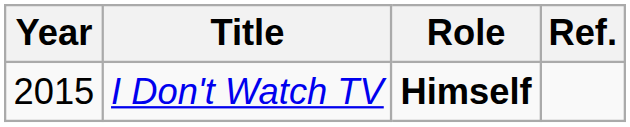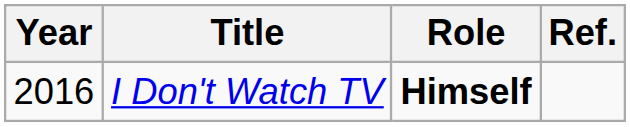 <table class="wikitable sortable">
 <tr>
 <th>Year</th>
 <th>Title</th>
 <th>Role</th>
 <th>Ref.</th>
 </tr>
 <tr>
-<td>2015</td>
+<td>2016</td>
 <td><em><a href='#'>I Don't Watch TV</a></em></td>
 <td><strong>Himself</strong></td>
 <td></td>
 </tr>
 </table>
